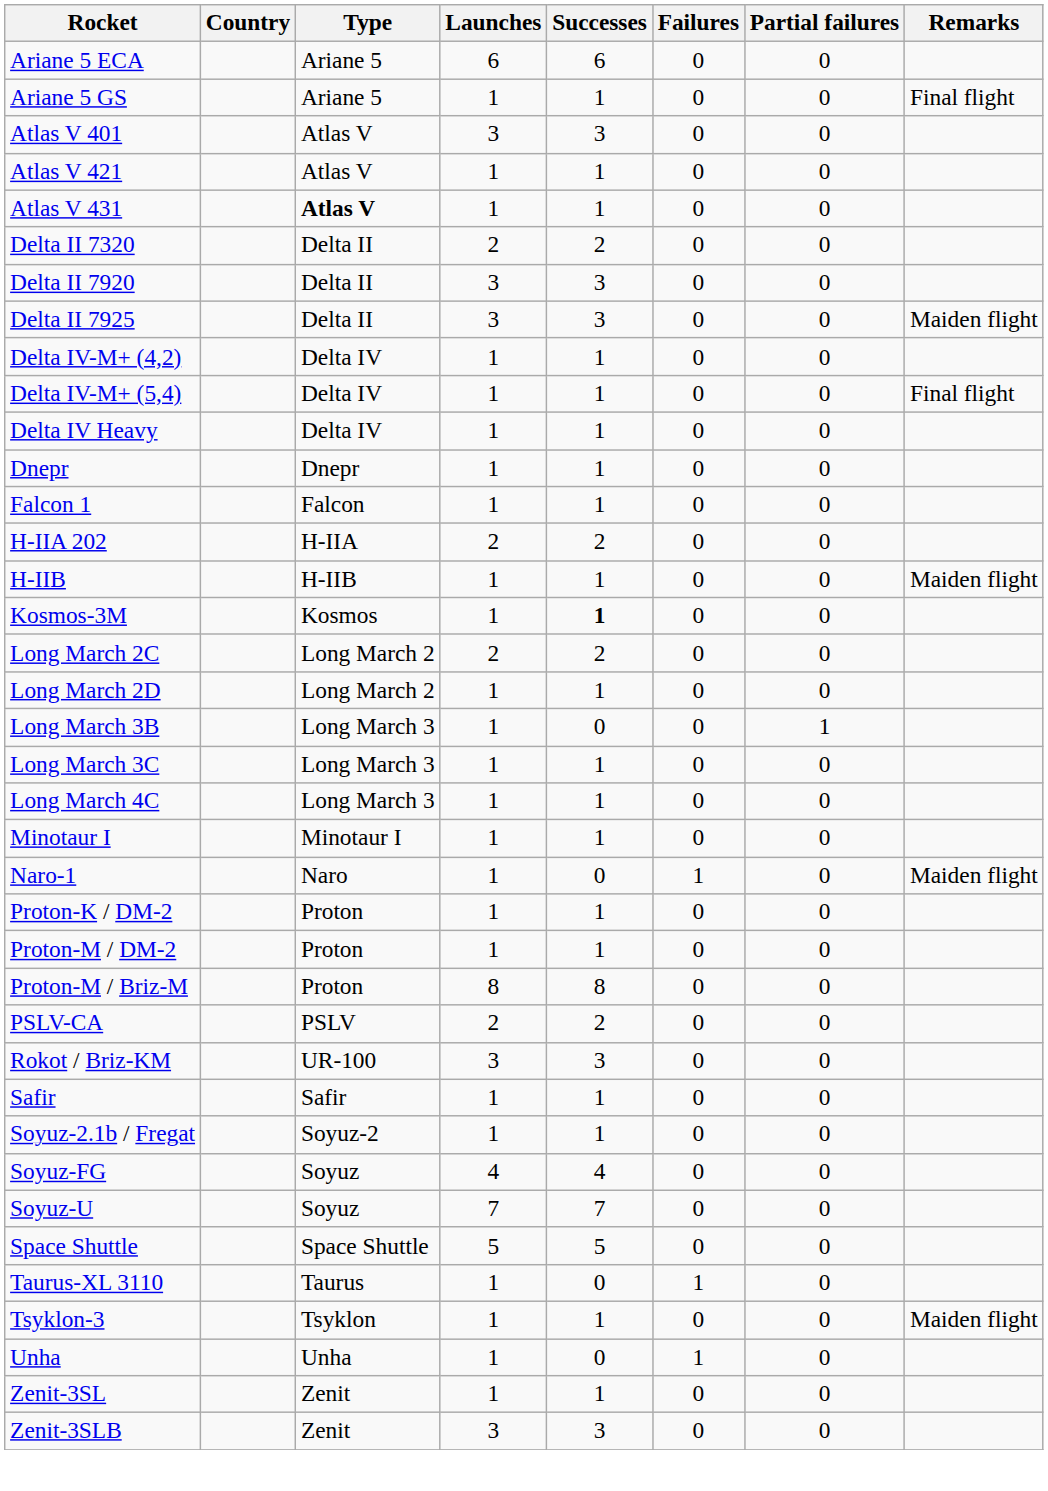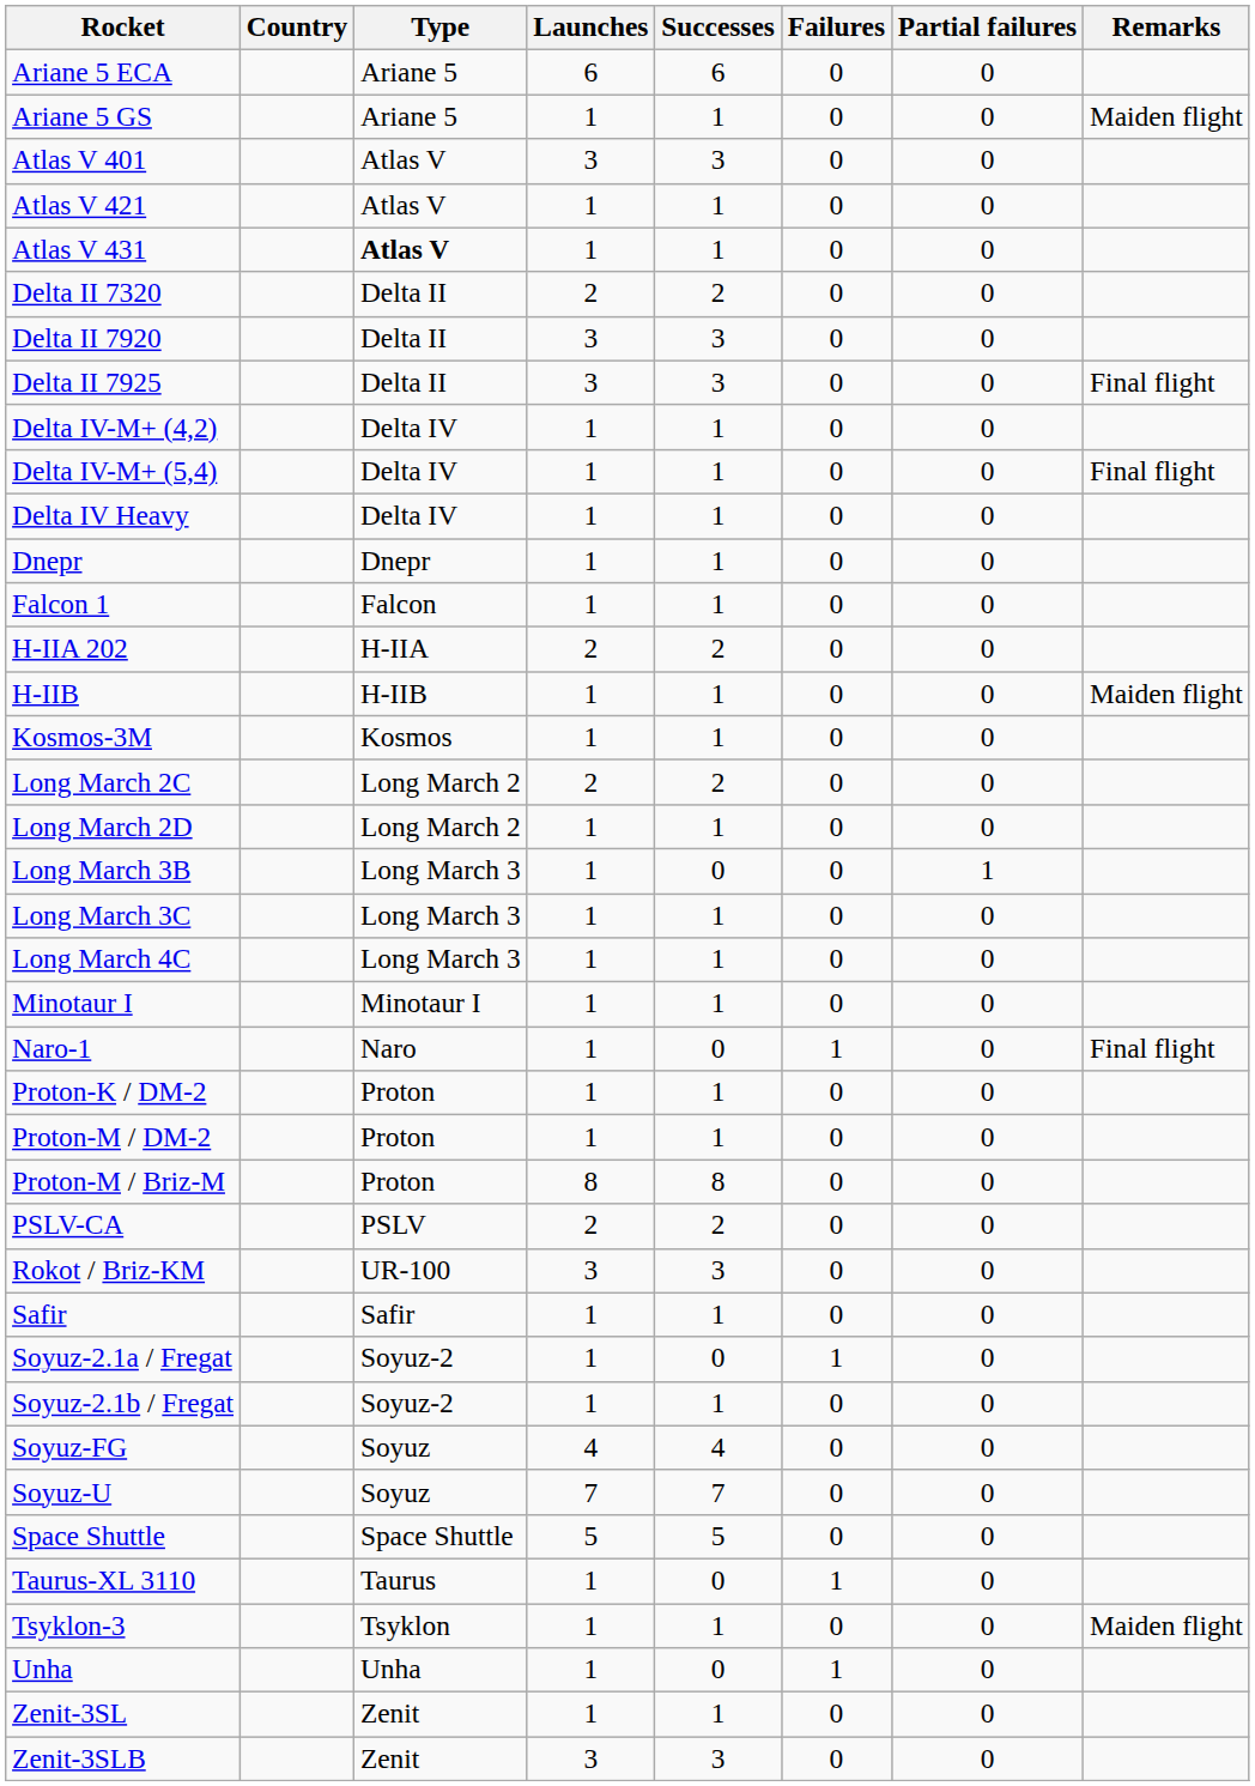 <table class="wikitable sortable collapsible collapsed" style=text-align:center>
 <tr>
 <th>Rocket</th>
 <th>Country</th>
 <th>Type</th>
 <th>Launches</th>
 <th>Successes</th>
 <th>Failures</th>
 <th>Partial failures</th>
 <th>Remarks</th>
 </tr>
 <tr>
 <td align=left><a href='#'>Ariane 5 ECA</a></td>
 <td align=left></td>
 <td align=left>Ariane 5</td>
 <td>6</td>
 <td>6</td>
 <td>0</td>
 <td>0</td>
 <td></td>
 </tr>
 <tr>
 <td align=left><a href='#'>Ariane 5 GS</a></td>
 <td align=left></td>
 <td align=left>Ariane 5</td>
 <td>1</td>
 <td>1</td>
 <td>0</td>
 <td>0</td>
-<td align=left>Final flight</td>
+<td align=left>Maiden flight</td>
 </tr>
 <tr>
 <td align=left><a href='#'>Atlas V 401</a></td>
 <td align=left></td>
 <td align=left>Atlas V</td>
 <td>3</td>
 <td>3</td>
 <td>0</td>
 <td>0</td>
 <td></td>
 </tr>
 <tr>
 <td align=left><a href='#'>Atlas V 421</a></td>
 <td align=left></td>
 <td align=left>Atlas V</td>
 <td>1</td>
 <td>1</td>
 <td>0</td>
 <td>0</td>
 <td></td>
 </tr>
 <tr>
 <td align=left><a href='#'>Atlas V 431</a></td>
 <td align=left></td>
 <td align=left><strong>Atlas V</strong></td>
 <td>1</td>
 <td>1</td>
 <td>0</td>
 <td>0</td>
 <td></td>
 </tr>
 <tr>
 <td align=left><a href='#'>Delta II 7320</a></td>
 <td align=left></td>
 <td align=left>Delta II</td>
 <td>2</td>
 <td>2</td>
 <td>0</td>
 <td>0</td>
 <td></td>
 </tr>
 <tr>
 <td align=left><a href='#'>Delta II 7920</a></td>
 <td align=left></td>
 <td align=left>Delta II</td>
 <td>3</td>
 <td>3</td>
 <td>0</td>
 <td>0</td>
 <td></td>
 </tr>
 <tr>
 <td align=left><a href='#'>Delta II 7925</a></td>
 <td align=left></td>
 <td align=left>Delta II</td>
 <td>3</td>
 <td>3</td>
 <td>0</td>
 <td>0</td>
-<td align=left>Maiden flight</td>
+<td align=left>Final flight</td>
 </tr>
 <tr>
 <td align=left><a href='#'>Delta IV-M+ (4,2)</a></td>
 <td align=left></td>
 <td align=left>Delta IV</td>
 <td>1</td>
 <td>1</td>
 <td>0</td>
 <td>0</td>
 <td></td>
 </tr>
 <tr>
 <td align=left><a href='#'>Delta IV-M+ (5,4)</a></td>
 <td align=left></td>
 <td align=left>Delta IV</td>
 <td>1</td>
 <td>1</td>
 <td>0</td>
 <td>0</td>
 <td align=left>Final flight</td>
 </tr>
 <tr>
 <td align=left><a href='#'>Delta IV Heavy</a></td>
 <td align=left></td>
 <td align=left>Delta IV</td>
 <td>1</td>
 <td>1</td>
 <td>0</td>
 <td>0</td>
 <td></td>
 </tr>
 <tr>
 <td align=left><a href='#'>Dnepr</a></td>
 <td align=left></td>
 <td align=left>Dnepr</td>
 <td>1</td>
 <td>1</td>
 <td>0</td>
 <td>0</td>
 <td></td>
 </tr>
 <tr>
 <td align=left><a href='#'>Falcon 1</a></td>
 <td align=left></td>
 <td align=left>Falcon</td>
 <td>1</td>
 <td>1</td>
 <td>0</td>
 <td>0</td>
 <td></td>
 </tr>
 <tr>
 <td align=left><a href='#'>H-IIA 202</a></td>
 <td align=left></td>
 <td align=left>H-IIA</td>
 <td>2</td>
 <td>2</td>
 <td>0</td>
 <td>0</td>
 <td></td>
 </tr>
 <tr>
 <td align=left><a href='#'>H-IIB</a></td>
 <td align=left></td>
 <td align=left>H-IIB</td>
 <td>1</td>
 <td>1</td>
 <td>0</td>
 <td>0</td>
 <td align=left>Maiden flight</td>
 </tr>
 <tr>
 <td align=left><a href='#'>Kosmos-3M</a></td>
 <td align=left></td>
 <td align=left>Kosmos</td>
 <td>1</td>
-<td><strong>1</strong></td>
+<td>1</td>
 <td>0</td>
 <td>0</td>
 <td></td>
 </tr>
 <tr>
 <td align=left><a href='#'>Long March 2C</a></td>
 <td align=left></td>
 <td align=left>Long March 2</td>
 <td>2</td>
 <td>2</td>
 <td>0</td>
 <td>0</td>
 <td></td>
 </tr>
 <tr>
 <td align=left><a href='#'>Long March 2D</a></td>
 <td align=left></td>
 <td align=left>Long March 2</td>
 <td>1</td>
 <td>1</td>
 <td>0</td>
 <td>0</td>
 <td></td>
 </tr>
 <tr>
 <td align=left><a href='#'>Long March 3B</a></td>
 <td align=left></td>
 <td align=left>Long March 3</td>
 <td>1</td>
 <td>0</td>
 <td>0</td>
 <td>1</td>
 <td></td>
 </tr>
 <tr>
 <td align=left><a href='#'>Long March 3C</a></td>
 <td align=left></td>
 <td align=left>Long March 3</td>
 <td>1</td>
 <td>1</td>
 <td>0</td>
 <td>0</td>
 <td></td>
 </tr>
 <tr>
 <td align=left><a href='#'>Long March 4C</a></td>
 <td align=left></td>
 <td align=left>Long March 3</td>
 <td>1</td>
 <td>1</td>
 <td>0</td>
 <td>0</td>
 <td></td>
 </tr>
 <tr>
 <td align=left><a href='#'>Minotaur I</a></td>
 <td align=left></td>
 <td align=left>Minotaur I</td>
 <td>1</td>
 <td>1</td>
 <td>0</td>
 <td>0</td>
 <td></td>
 </tr>
 <tr>
 <td align=left><a href='#'>Naro-1</a></td>
 <td align=left><br></td>
 <td align=left>Naro</td>
 <td>1</td>
 <td>0</td>
 <td>1</td>
 <td>0</td>
-<td align=left>Maiden flight</td>
+<td align=left>Final flight</td>
 </tr>
 <tr>
 <td align=left><a href='#'>Proton-K</a> / <a href='#'>DM-2</a></td>
 <td align=left></td>
 <td align=left>Proton</td>
 <td>1</td>
 <td>1</td>
 <td>0</td>
 <td>0</td>
 <td></td>
 </tr>
 <tr>
 <td align=left><a href='#'>Proton-M</a> / <a href='#'>DM-2</a></td>
 <td align=left></td>
 <td align=left>Proton</td>
 <td>1</td>
 <td>1</td>
 <td>0</td>
 <td>0</td>
 <td></td>
 </tr>
 <tr>
 <td align=left><a href='#'>Proton-M</a> / <a href='#'>Briz-M</a></td>
 <td align=left></td>
 <td align=left>Proton</td>
 <td>8</td>
 <td>8</td>
 <td>0</td>
 <td>0</td>
 <td></td>
 </tr>
 <tr>
 <td align=left><a href='#'>PSLV-CA</a></td>
 <td align=left></td>
 <td align=left>PSLV</td>
 <td>2</td>
 <td>2</td>
 <td>0</td>
 <td>0</td>
 <td></td>
 </tr>
 <tr>
 <td align=left><a href='#'>Rokot</a> / <a href='#'>Briz-KM</a></td>
 <td align=left></td>
 <td align=left>UR-100</td>
 <td>3</td>
 <td>3</td>
 <td>0</td>
 <td>0</td>
 <td></td>
 </tr>
 <tr>
 <td align=left><a href='#'>Safir</a></td>
 <td align=left></td>
 <td align=left>Safir</td>
 <td>1</td>
 <td>1</td>
 <td>0</td>
+<td>0</td>
+<td></td>
+</tr>
+<tr>
+<td align=left><a href='#'>Soyuz-2.1a</a> / <a href='#'>Fregat</a></td>
+<td align=left></td>
+<td align=left>Soyuz-2</td>
+<td>1</td>
+<td>0</td>
+<td>1</td>
 <td>0</td>
 <td></td>
 </tr>
 <tr>
 <td align=left><a href='#'>Soyuz-2.1b</a> / <a href='#'>Fregat</a></td>
 <td align=left></td>
 <td align=left>Soyuz-2</td>
 <td>1</td>
 <td>1</td>
 <td>0</td>
 <td>0</td>
 <td></td>
 </tr>
 <tr>
 <td align=left><a href='#'>Soyuz-FG</a></td>
 <td align=left></td>
 <td align=left>Soyuz</td>
 <td>4</td>
 <td>4</td>
 <td>0</td>
 <td>0</td>
 <td></td>
 </tr>
 <tr>
 <td align=left><a href='#'>Soyuz-U</a></td>
 <td align=left></td>
 <td align=left>Soyuz</td>
 <td>7</td>
 <td>7</td>
 <td>0</td>
 <td>0</td>
 <td></td>
 </tr>
 <tr>
 <td align=left><a href='#'>Space Shuttle</a></td>
 <td align=left></td>
 <td align=left>Space Shuttle</td>
 <td>5</td>
 <td>5</td>
 <td>0</td>
 <td>0</td>
 <td></td>
 </tr>
 <tr>
 <td align=left><a href='#'>Taurus-XL 3110</a></td>
 <td align=left></td>
 <td align=left>Taurus</td>
 <td>1</td>
 <td>0</td>
 <td>1</td>
 <td>0</td>
 <td></td>
 </tr>
 <tr>
 <td align=left><a href='#'>Tsyklon-3</a></td>
 <td align=left></td>
 <td align=left>Tsyklon</td>
 <td>1</td>
 <td>1</td>
 <td>0</td>
 <td>0</td>
 <td align=left>Maiden flight</td>
 </tr>
 <tr>
 <td align=left><a href='#'>Unha</a></td>
 <td align=left></td>
 <td align=left>Unha</td>
 <td>1</td>
 <td>0</td>
 <td>1</td>
 <td>0</td>
 <td></td>
 </tr>
 <tr>
 <td align=left><a href='#'>Zenit-3SL</a></td>
 <td align=left></td>
 <td align=left>Zenit</td>
 <td>1</td>
 <td>1</td>
 <td>0</td>
 <td>0</td>
 <td></td>
 </tr>
 <tr>
 <td align=left><a href='#'>Zenit-3SLB</a></td>
 <td align=left></td>
 <td align=left>Zenit</td>
 <td>3</td>
 <td>3</td>
 <td>0</td>
 <td>0</td>
 <td></td>
 </tr>
 <tr>
 </tr>
 </table>
